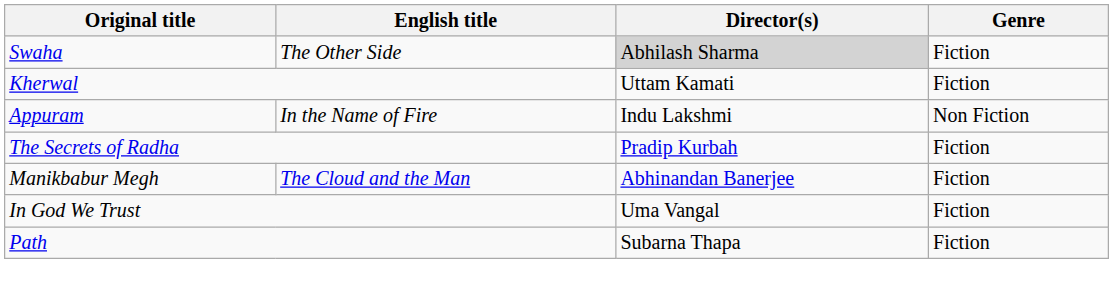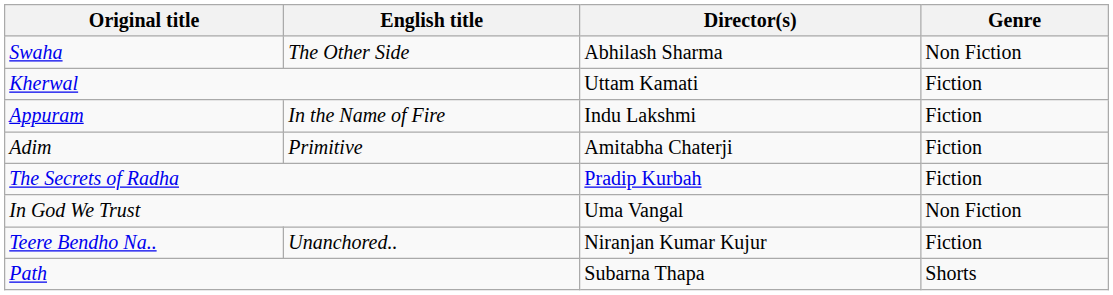 <table class="sortable wikitable" style="width:100%; margin-bottom:4px" cellpadding="5">
 <tr>
 <th scope="col">Original title</th>
 <th scope="col">English title</th>
 <th scope="col">Director(s)</th>
 <th scope="col">Genre</th>
 </tr>
 <tr>
 <td><em><a href='#'>Swaha</a></em></td>
 <td><em>The Other Side</em></td>
-<td style="background: lightgrey;">Abhilash Sharma</td>
-<td>Fiction</td>
+<td>Abhilash Sharma</td>
+<td>Non Fiction</td>
 </tr>
 <tr>
 <td colspan=2><em><a href='#'>Kherwal</a></em></td>
 <td>Uttam Kamati</td>
 <td>Fiction</td>
 </tr>
 <tr>
 <td><em><a href='#'>Appuram</a></em></td>
 <td><em>In the Name of Fire</em></td>
 <td>Indu Lakshmi</td>
-<td>Non Fiction</td>
+<td>Fiction</td>
+</tr>
+<tr>
+<td><em>Adim</em></td>
+<td><em>Primitive</em></td>
+<td>Amitabha Chaterji</td>
+<td>Fiction</td>
 </tr>
 <tr>
 <td colspan=2><em><a href='#'>The Secrets of Radha</a></em></td>
 <td><a href='#'>Pradip Kurbah</a></td>
 <td>Fiction</td>
 </tr>
 <tr>
-<td><em>Manikbabur Megh</em></td>
-<td><em><a href='#'>The Cloud and the Man</a></em></td>
-<td><a href='#'>Abhinandan Banerjee</a></td>
-<td>Fiction</td>
+<td colspan=2><em>In God We Trust</em></td>
+<td>Uma Vangal</td>
+<td>Non Fiction</td>
 </tr>
 <tr>
-<td colspan=2><em>In God We Trust</em></td>
-<td>Uma Vangal</td>
+<td><em><a href='#'>Teere Bendho Na..</a></em></td>
+<td><em>Unanchored..</em></td>
+<td>Niranjan Kumar Kujur</td>
 <td>Fiction</td>
 </tr>
 <tr>
 <td colspan=2><em><a href='#'>Path</a></em></td>
 <td>Subarna Thapa</td>
-<td>Fiction</td>
+<td>Shorts</td>
 </tr>
 </table>
